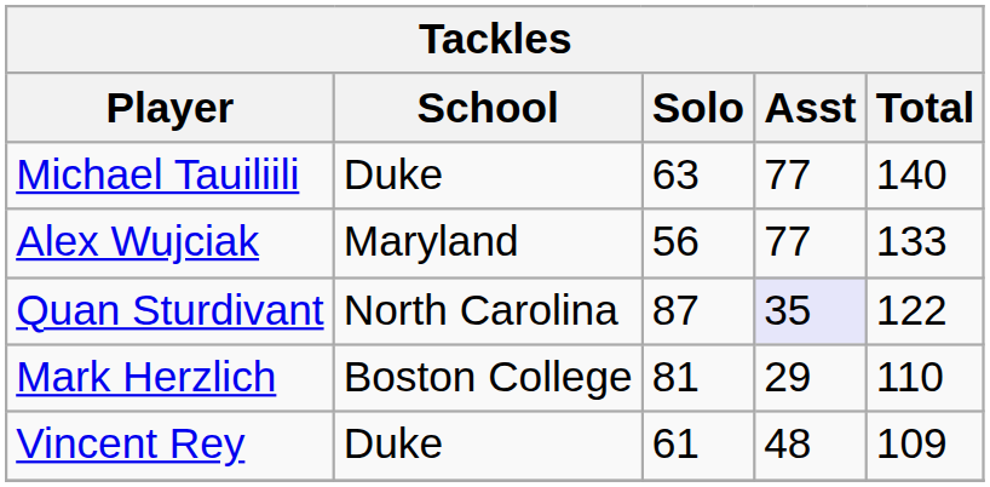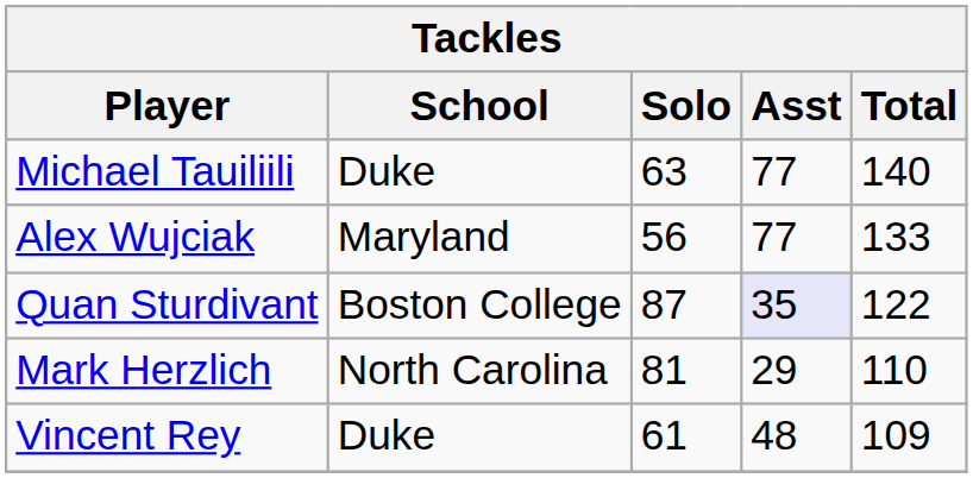 <table class="wikitable">
 <tr>
 <th colspan="7" align="center">Tackles</th>
 </tr>
 <tr>
 <th>Player</th>
 <th>School</th>
 <th>Solo</th>
 <th>Asst</th>
 <th>Total</th>
 </tr>
 <tr>
 <td><a href='#'>Michael Tauiliili</a></td>
 <td>Duke</td>
 <td>63</td>
 <td>77</td>
 <td>140</td>
 </tr>
 <tr>
 <td><a href='#'>Alex Wujciak</a></td>
 <td>Maryland</td>
 <td>56</td>
 <td>77</td>
 <td>133</td>
 </tr>
 <tr>
 <td><a href='#'>Quan Sturdivant</a></td>
-<td>North Carolina</td>
+<td>Boston College</td>
 <td>87</td>
 <td style="background: lavender;">35</td>
 <td>122</td>
 </tr>
 <tr>
 <td><a href='#'>Mark Herzlich</a></td>
-<td>Boston College</td>
+<td>North Carolina</td>
 <td>81</td>
 <td>29</td>
 <td>110</td>
 </tr>
 <tr>
 <td><a href='#'>Vincent Rey</a></td>
 <td>Duke</td>
 <td>61</td>
 <td>48</td>
 <td>109</td>
 </tr>
 <tr>
 </tr>
 </table>
